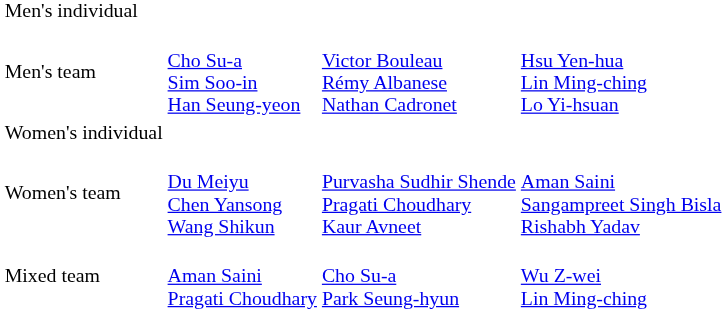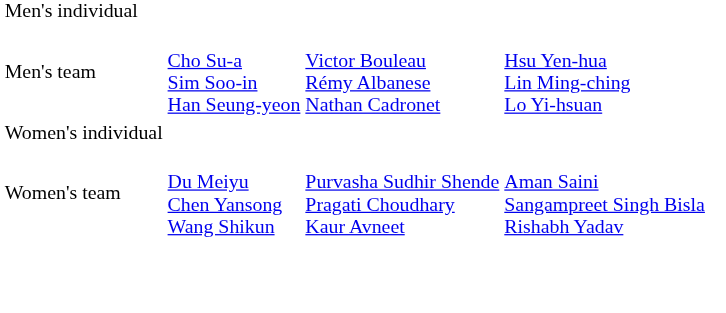 <table>
 <tr>
 <td>Men's individual<br></td>
 <td></td>
 <td></td>
 <td></td>
 </tr>
 <tr>
 <td>Men's team<br></td>
 <td><br><a href='#'>Cho Su-a</a><br><a href='#'>Sim Soo-in</a><br><a href='#'>Han Seung-yeon</a></td>
 <td><br><a href='#'>Victor Bouleau</a><br><a href='#'>Rémy Albanese</a><br><a href='#'>Nathan Cadronet</a></td>
 <td><br><a href='#'>Hsu Yen-hua</a><br><a href='#'>Lin Ming-ching</a><br><a href='#'>Lo Yi-hsuan</a></td>
 </tr>
 <tr>
 <td>Women's individual<br></td>
 <td></td>
 <td></td>
 <td></td>
 </tr>
 <tr>
 <td>Women's team<br></td>
 <td><br><a href='#'>Du Meiyu</a><br><a href='#'>Chen Yansong</a><br><a href='#'>Wang Shikun</a></td>
 <td><br><a href='#'>Purvasha Sudhir Shende</a><br><a href='#'>Pragati Choudhary</a><br><a href='#'>Kaur Avneet</a></td>
 <td><br><a href='#'>Aman Saini</a><br><a href='#'>Sangampreet Singh Bisla</a><br><a href='#'>Rishabh Yadav</a></td>
 </tr>
-<tr>
-<td>Mixed team<br></td>
-<td><br><a href='#'>Aman Saini</a><br><a href='#'>Pragati Choudhary</a></td>
-<td><br><a href='#'>Cho Su-a</a><br><a href='#'>Park Seung-hyun</a></td>
-<td><br><a href='#'>Wu Z-wei</a><br><a href='#'>Lin Ming-ching</a></td>
-</tr>
 </table>
